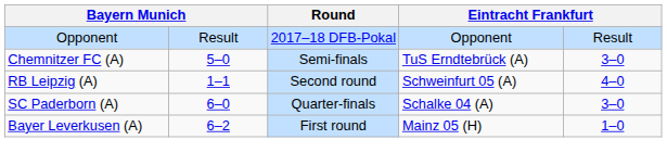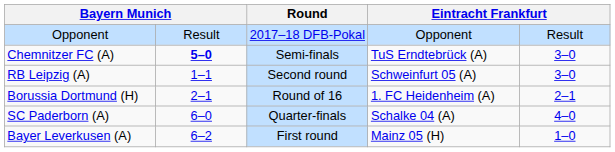 <table class="wikitable" style="text-align:center; white-space:nowrap;">
 <tr>
 <th colspan="2"><a href='#'>Bayern Munich</a></th>
 <th>Round</th>
 <th colspan="2"><a href='#'>Eintracht Frankfurt</a></th>
 </tr>
 <tr style="background:#C1E0FF;">
 <td style="width:25%;">Opponent</td>
 <td style="width:15%;">Result</td>
 <td><a href='#'>2017–18 DFB-Pokal</a></td>
 <td style="width:25%;">Opponent</td>
 <td style="width:15%;">Result</td>
 </tr>
 <tr>
 <td style="text-align:left;"><a href='#'>Chemnitzer FC</a> (A)</td>
-<td><a href='#'>5–0</a></td>
+<td><strong><a href='#'>5–0</a></strong></td>
 <td style="background:#C1E0FF;">Semi-finals</td>
 <td style="text-align:left;"><a href='#'>TuS Erndtebrück</a> (A)</td>
 <td><a href='#'>3–0</a></td>
 </tr>
 <tr>
 <td style="text-align:left;"><a href='#'>RB Leipzig</a> (A)</td>
 <td><a href='#'>1–1</a>  </td>
 <td style="background:#C1E0FF;">Second round</td>
 <td style="text-align:left;"><a href='#'>Schweinfurt 05</a> (A)</td>
-<td><a href='#'>4–0</a></td>
+<td><a href='#'>3–0</a></td>
+</tr>
+<tr>
+<td style="text-align:left;"><a href='#'>Borussia Dortmund</a> (H)</td>
+<td><a href='#'>2–1</a></td>
+<td style="background:#C1E0FF;">Round of 16</td>
+<td style="text-align:left;"><a href='#'>1. FC Heidenheim</a> (A)</td>
+<td><a href='#'>2–1</a> </td>
 </tr>
 <tr>
 <td style="text-align:left;"><a href='#'>SC Paderborn</a> (A)</td>
 <td><a href='#'>6–0</a></td>
 <td style="background:#C1E0FF;">Quarter-finals</td>
 <td style="text-align:left;"><a href='#'>Schalke 04</a> (A)</td>
-<td><a href='#'>3–0</a></td>
+<td><a href='#'>4–0</a></td>
 </tr>
 <tr>
 <td style="text-align:left;"><a href='#'>Bayer Leverkusen</a> (A)</td>
 <td><a href='#'>6–2</a></td>
 <td style="background:#C1E0FF;">First round</td>
 <td style="text-align:left;"><a href='#'>Mainz 05</a> (H)</td>
 <td><a href='#'>1–0</a></td>
 </tr>
 </table>
